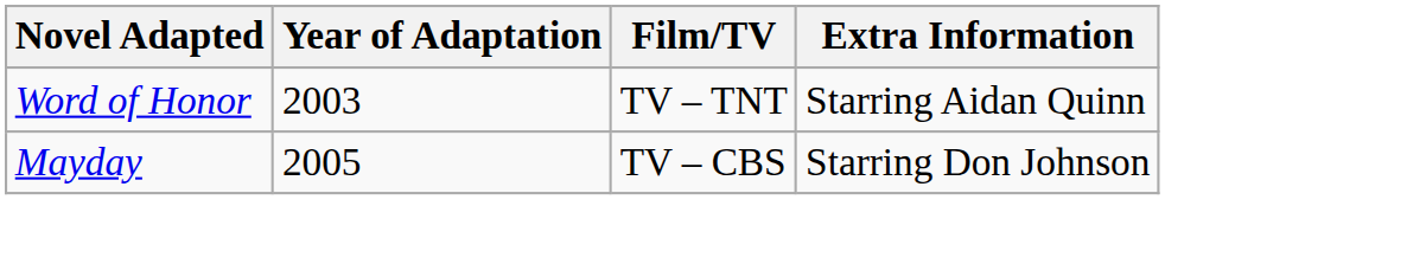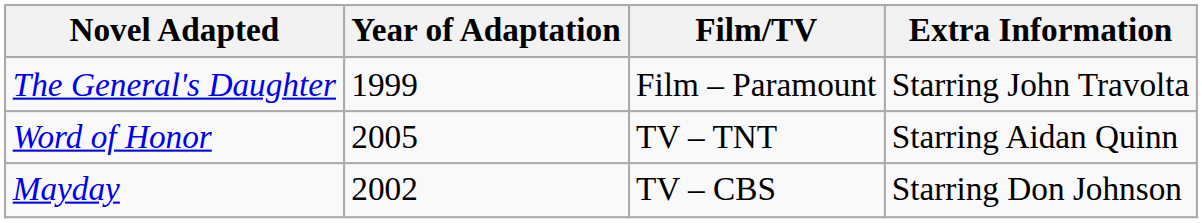 <table class="wikitable">
 <tr>
 <th>Novel Adapted</th>
 <th>Year of Adaptation</th>
 <th>Film/TV</th>
 <th>Extra Information</th>
 </tr>
 <tr>
+<td><em><a href='#'>The General's Daughter</a></em></td>
+<td>1999</td>
+<td>Film – Paramount</td>
+<td>Starring John Travolta</td>
+</tr>
+<tr>
 <td><em><a href='#'>Word of Honor</a></em></td>
-<td>2003</td>
+<td>2005</td>
 <td>TV – TNT</td>
 <td>Starring Aidan Quinn</td>
 </tr>
 <tr>
 <td><em><a href='#'>Mayday</a></em></td>
-<td>2005</td>
+<td>2002</td>
 <td>TV – CBS</td>
 <td>Starring Don Johnson</td>
 </tr>
 </table>
